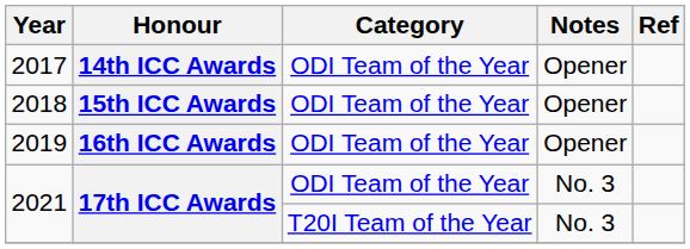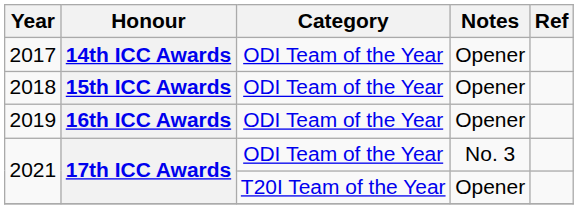 <table class="wikitable" style="text-align:center;">
 <tr>
 <th>Year</th>
 <th>Honour</th>
 <th>Category</th>
 <th>Notes</th>
 <th>Ref</th>
 </tr>
 <tr>
 <td>2017</td>
 <th><a href='#'>14th ICC Awards</a></th>
 <td><a href='#'>ODI Team of the Year</a></td>
 <td>Opener</td>
 <td></td>
 </tr>
 <tr>
 <td>2018</td>
 <th><a href='#'>15th ICC Awards</a></th>
 <td><a href='#'>ODI Team of the Year</a></td>
 <td>Opener</td>
 <td></td>
 </tr>
 <tr>
 <td>2019</td>
 <th><a href='#'>16th ICC Awards</a></th>
 <td><a href='#'>ODI Team of the Year</a></td>
 <td>Opener</td>
 <td></td>
 </tr>
 <tr>
 <td rowspan="2">2021</td>
 <th rowspan="2"><a href='#'>17th ICC Awards</a></th>
 <td><a href='#'>ODI Team of the Year</a></td>
 <td>No. 3</td>
 <td></td>
 </tr>
 <tr>
 <td><a href='#'>T20I Team of the Year</a></td>
-<td>No. 3</td>
+<td>Opener</td>
 <td></td>
 </tr>
 <tr>
 </tr>
 </table>
